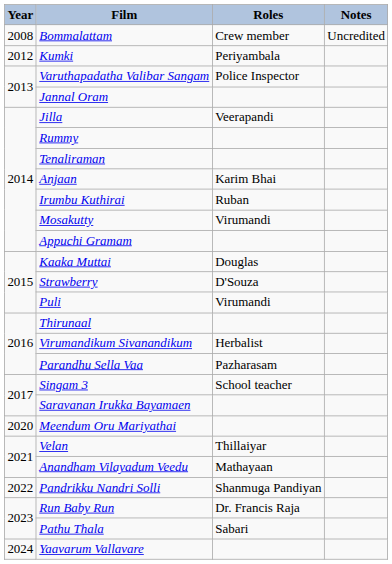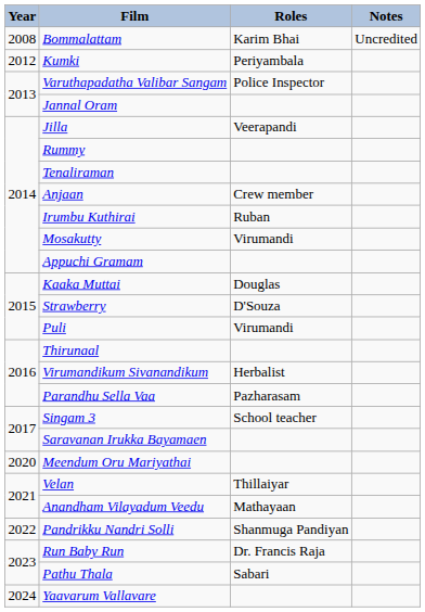 <table class="wikitable">
 <tr style="text-align:center;">
 <th style="background:#B0C4DE;">Year</th>
 <th style="background:#B0C4DE;">Film</th>
 <th style="background:#B0C4DE;">Roles</th>
 <th style="background:#B0C4DE;">Notes</th>
 </tr>
 <tr>
 <td>2008</td>
 <td><em><a href='#'>Bommalattam</a></em></td>
-<td>Crew member</td>
+<td>Karim Bhai</td>
 <td>Uncredited</td>
 </tr>
 <tr>
 <td>2012</td>
 <td><em><a href='#'>Kumki</a></em></td>
 <td>Periyambala</td>
 <td></td>
 </tr>
 <tr>
 <td rowspan="2">2013</td>
 <td><em><a href='#'>Varuthapadatha Valibar Sangam</a></em></td>
 <td>Police Inspector</td>
 <td></td>
 </tr>
 <tr>
 <td><em><a href='#'>Jannal Oram</a></em></td>
 <td></td>
 <td></td>
 </tr>
 <tr>
 <td rowspan="7">2014</td>
 <td><em><a href='#'>Jilla</a></em></td>
 <td>Veerapandi</td>
 <td></td>
 </tr>
 <tr>
 <td><em><a href='#'>Rummy</a></em></td>
 <td></td>
 <td></td>
 </tr>
 <tr>
 <td><em><a href='#'>Tenaliraman</a></em></td>
 <td></td>
 <td></td>
 </tr>
 <tr>
 <td><em><a href='#'>Anjaan</a></em></td>
-<td>Karim Bhai</td>
+<td>Crew member</td>
 <td></td>
 </tr>
 <tr>
 <td><em><a href='#'>Irumbu Kuthirai</a></em></td>
 <td>Ruban</td>
 <td></td>
 </tr>
 <tr>
 <td><em><a href='#'>Mosakutty</a></em></td>
 <td>Virumandi</td>
 <td></td>
 </tr>
 <tr>
 <td><em><a href='#'>Appuchi Gramam</a></em></td>
 <td></td>
 <td></td>
 </tr>
 <tr>
 <td rowspan="3">2015</td>
 <td><em><a href='#'>Kaaka Muttai</a></em></td>
 <td>Douglas</td>
 <td></td>
 </tr>
 <tr>
 <td><em><a href='#'>Strawberry</a></em></td>
 <td>D'Souza</td>
 <td></td>
 </tr>
 <tr>
 <td><em><a href='#'>Puli</a></em></td>
 <td>Virumandi</td>
 <td></td>
 </tr>
 <tr>
 <td rowspan="3">2016</td>
 <td><em><a href='#'>Thirunaal</a></em></td>
 <td></td>
 <td></td>
 </tr>
 <tr>
 <td><em><a href='#'>Virumandikum Sivanandikum</a></em></td>
 <td>Herbalist</td>
 <td></td>
 </tr>
 <tr>
 <td><em><a href='#'>Parandhu Sella Vaa</a></em></td>
 <td>Pazharasam</td>
 <td></td>
 </tr>
 <tr>
 <td rowspan="2">2017</td>
 <td><em><a href='#'>Singam 3</a></em></td>
 <td>School teacher</td>
 <td></td>
 </tr>
 <tr>
 <td><em><a href='#'>Saravanan Irukka Bayamaen</a></em></td>
 <td></td>
 <td></td>
 </tr>
 <tr>
 <td>2020</td>
 <td><em><a href='#'>Meendum Oru Mariyathai</a></em></td>
 <td></td>
 <td></td>
 </tr>
 <tr>
 <td rowspan="2">2021</td>
 <td><em><a href='#'>Velan</a></em></td>
 <td>Thillaiyar</td>
 <td></td>
 </tr>
 <tr>
 <td><em><a href='#'>Anandham Vilayadum Veedu</a></em></td>
 <td>Mathayaan</td>
 <td></td>
 </tr>
 <tr>
 <td>2022</td>
 <td><em><a href='#'>Pandrikku Nandri Solli</a></em></td>
 <td>Shanmuga Pandiyan</td>
 <td></td>
 </tr>
 <tr>
 <td rowspan="2">2023</td>
 <td><em><a href='#'>Run Baby Run</a></em></td>
 <td>Dr. Francis Raja</td>
 <td></td>
 </tr>
 <tr>
 <td><em><a href='#'>Pathu Thala</a></em></td>
 <td>Sabari</td>
 <td></td>
 </tr>
 <tr>
 <td>2024</td>
 <td><em><a href='#'>Yaavarum Vallavare</a></em></td>
 <td></td>
 <td></td>
 </tr>
 </table>
